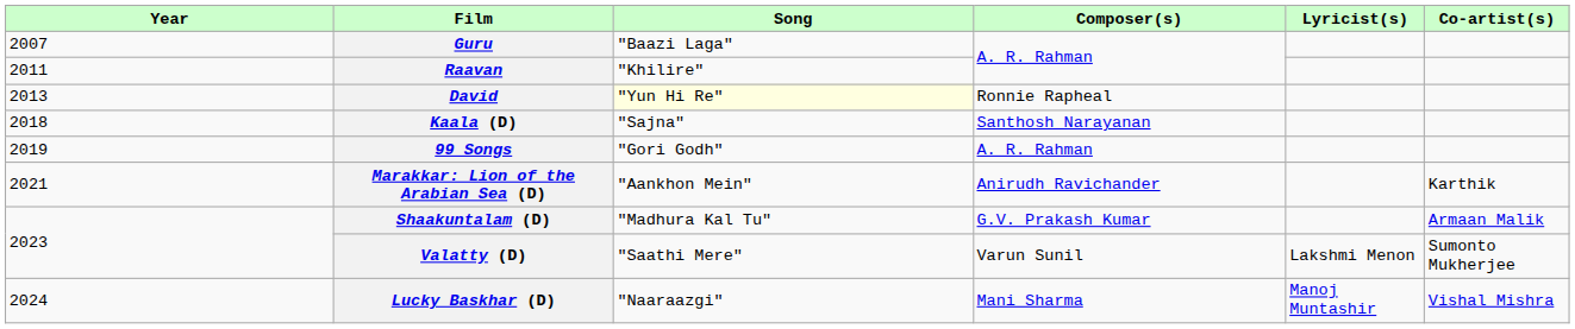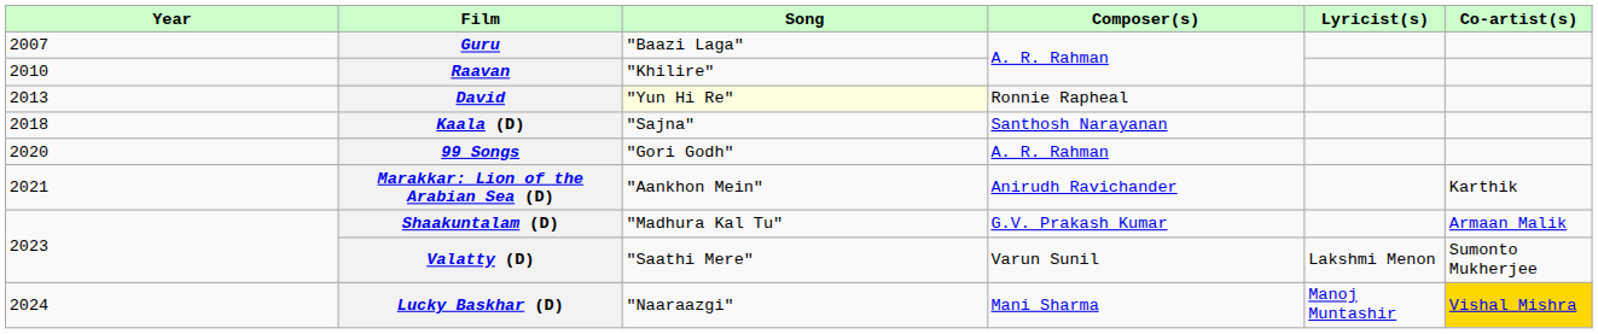 <table class="wikitable plainrowheaders" width="100%">
 <tr style="background:#cfc; text-align:center;">
 <td scope="col" width=21%><strong>Year</strong></td>
 <td><strong>Film</strong></td>
 <td scope="col" width=23%><strong>Song</strong></td>
 <td scope="col" width=20%><strong>Composer(s)</strong></td>
 <td><strong>Lyricist(s)</strong></td>
 <td><strong>Co-artist(s)</strong></td>
 </tr>
 <tr>
 <td>2007</td>
 <th><em><a href='#'>Guru</a></em></th>
 <td>"Baazi Laga"</td>
 <td row rowspan='2'><a href='#'>A. R. Rahman</a></td>
 <td></td>
 <td></td>
 </tr>
 <tr>
-<td>2011</td>
+<td>2010</td>
 <th><em><a href='#'>Raavan</a></em></th>
 <td>"Khilire"</td>
 <td></td>
 <td></td>
 </tr>
 <tr>
 <td>2013</td>
 <th><a href='#'><em>David</em></a></th>
 <td style="background: lightyellow;">"Yun Hi Re"</td>
 <td>Ronnie Rapheal</td>
 <td></td>
 <td></td>
 </tr>
 <tr>
 <td>2018</td>
 <th><a href='#'><em>Kaala</em></a> (D)</th>
 <td>"Sajna"</td>
 <td><a href='#'>Santhosh Narayanan</a></td>
 <td></td>
 <td></td>
 </tr>
 <tr>
-<td>2019</td>
+<td>2020</td>
 <th><em><a href='#'>99 Songs</a></em></th>
 <td>"Gori Godh"</td>
 <td><a href='#'>A. R. Rahman</a></td>
 <td></td>
 <td></td>
 </tr>
 <tr>
 <td>2021</td>
 <th><em><a href='#'>Marakkar: Lion of the Arabian Sea</a></em> (D)</th>
 <td>"Aankhon Mein"</td>
 <td><a href='#'>Anirudh Ravichander</a></td>
 <td></td>
 <td>Karthik</td>
 </tr>
 <tr>
 <td rowspan="2">2023</td>
 <th><em><a href='#'>Shaakuntalam</a></em> (D)</th>
 <td>"Madhura Kal Tu"</td>
 <td><a href='#'>G.V. Prakash Kumar</a></td>
 <td></td>
 <td><a href='#'>Armaan Malik</a></td>
 </tr>
 <tr>
 <th><em><a href='#'>Valatty</a></em> (D)</th>
 <td>"Saathi Mere"</td>
 <td>Varun Sunil</td>
 <td>Lakshmi Menon</td>
 <td>Sumonto Mukherjee</td>
 </tr>
 <tr>
 <td>2024</td>
 <th><em><a href='#'>Lucky Baskhar</a></em> (D)</th>
 <td>"Naaraazgi"</td>
 <td><a href='#'>Mani Sharma</a></td>
 <td><a href='#'>Manoj Muntashir</a></td>
-<td><a href='#'>Vishal Mishra</a></td>
+<td style="background: gold;"><a href='#'>Vishal Mishra</a></td>
 </tr>
 </table>
